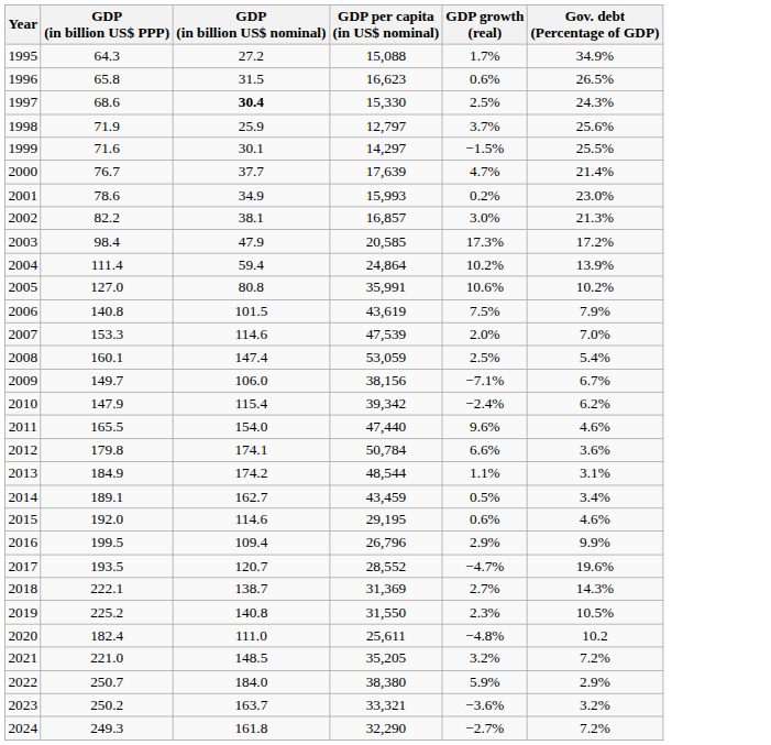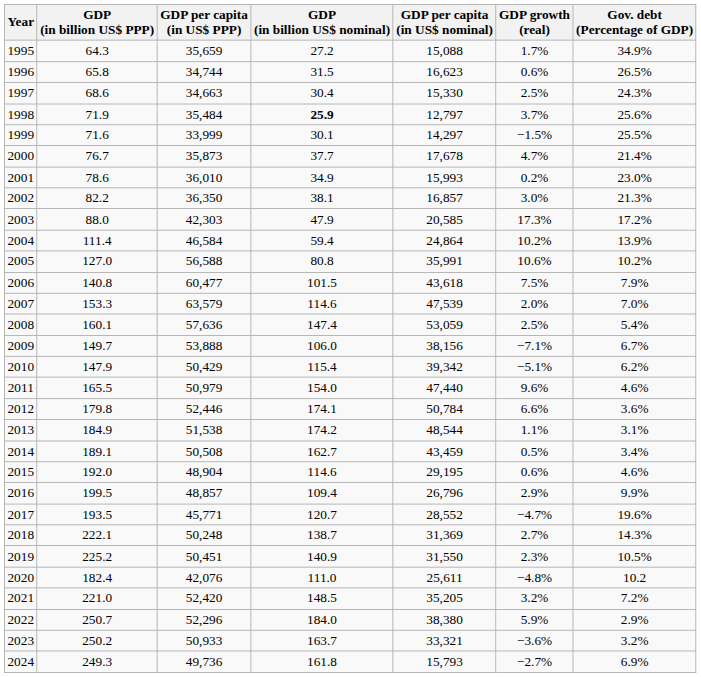 <table class="wikitable" style="text-align:center; vertical-align:middle;">
 <tr style="font-weight:bold;">
 <th>Year</th>
 <th>GDP<br>(in billion US$ PPP)</th>
+<th>GDP per capita<br>(in US$ PPP)</th>
 <th>GDP<br>(in billion US$ nominal)</th>
 <th>GDP per capita<br>(in US$ nominal)</th>
 <th>GDP growth<br>(real)</th>
 <th>Gov. debt<br>(Percentage of GDP)</th>
 </tr>
 <tr>
 <td>1995</td>
 <td>64.3</td>
+<td>35,659</td>
 <td>27.2</td>
 <td>15,088</td>
 <td>1.7%</td>
 <td>34.9%</td>
 </tr>
 <tr>
 <td>1996</td>
 <td>65.8</td>
+<td>34,744</td>
 <td>31.5</td>
 <td>16,623</td>
 <td>0.6%</td>
 <td>26.5%</td>
 </tr>
 <tr>
 <td>1997</td>
 <td>68.6</td>
-<td><strong>30.4</strong></td>
+<td>34,663</td>
+<td>30.4</td>
 <td>15,330</td>
 <td>2.5%</td>
 <td>24.3%</td>
 </tr>
 <tr>
 <td>1998</td>
 <td>71.9</td>
-<td>25.9</td>
+<td>35,484</td>
+<td><strong>25.9</strong></td>
 <td>12,797</td>
 <td>3.7%</td>
 <td>25.6%</td>
 </tr>
 <tr>
 <td>1999</td>
 <td>71.6</td>
+<td>33,999</td>
 <td>30.1</td>
 <td>14,297</td>
 <td>−1.5%</td>
 <td>25.5%</td>
 </tr>
 <tr>
 <td>2000</td>
 <td>76.7</td>
+<td>35,873</td>
 <td>37.7</td>
-<td>17,639</td>
+<td>17,678</td>
 <td>4.7%</td>
 <td>21.4%</td>
 </tr>
 <tr>
 <td>2001</td>
 <td>78.6</td>
+<td>36,010</td>
 <td>34.9</td>
 <td>15,993</td>
 <td>0.2%</td>
 <td>23.0%</td>
 </tr>
 <tr>
 <td>2002</td>
 <td>82.2</td>
+<td>36,350</td>
 <td>38.1</td>
 <td>16,857</td>
 <td>3.0%</td>
 <td>21.3%</td>
 </tr>
 <tr>
 <td>2003</td>
-<td>98.4</td>
+<td>88.0</td>
+<td>42,303</td>
 <td>47.9</td>
 <td>20,585</td>
 <td>17.3%</td>
 <td>17.2%</td>
 </tr>
 <tr>
 <td>2004</td>
 <td>111.4</td>
+<td>46,584</td>
 <td>59.4</td>
 <td>24,864</td>
 <td>10.2%</td>
 <td>13.9%</td>
 </tr>
 <tr>
 <td>2005</td>
 <td>127.0</td>
+<td>56,588</td>
 <td>80.8</td>
 <td>35,991</td>
 <td>10.6%</td>
 <td>10.2%</td>
 </tr>
 <tr>
 <td>2006</td>
 <td>140.8</td>
+<td>60,477</td>
 <td>101.5</td>
-<td>43,619</td>
+<td>43,618</td>
 <td>7.5%</td>
 <td>7.9%</td>
 </tr>
 <tr>
 <td>2007</td>
 <td>153.3</td>
+<td>63,579</td>
 <td>114.6</td>
 <td>47,539</td>
 <td>2.0%</td>
 <td>7.0%</td>
 </tr>
 <tr>
 <td>2008</td>
 <td>160.1</td>
+<td>57,636</td>
 <td>147.4</td>
 <td>53,059</td>
 <td>2.5%</td>
 <td>5.4%</td>
 </tr>
 <tr>
 <td>2009</td>
 <td>149.7</td>
+<td>53,888</td>
 <td>106.0</td>
 <td>38,156</td>
 <td>−7.1%</td>
 <td>6.7%</td>
 </tr>
 <tr>
 <td>2010</td>
 <td>147.9</td>
+<td>50,429</td>
 <td>115.4</td>
 <td>39,342</td>
-<td>−2.4%</td>
+<td>−5.1%</td>
 <td>6.2%</td>
 </tr>
 <tr>
 <td>2011</td>
 <td>165.5</td>
+<td>50,979</td>
 <td>154.0</td>
 <td>47,440</td>
 <td>9.6%</td>
 <td>4.6%</td>
 </tr>
 <tr>
 <td>2012</td>
 <td>179.8</td>
+<td>52,446</td>
 <td>174.1</td>
 <td>50,784</td>
 <td>6.6%</td>
 <td>3.6%</td>
 </tr>
 <tr>
 <td>2013</td>
 <td>184.9</td>
+<td>51,538</td>
 <td>174.2</td>
 <td>48,544</td>
 <td>1.1%</td>
 <td>3.1%</td>
 </tr>
 <tr>
 <td>2014</td>
 <td>189.1</td>
+<td>50,508</td>
 <td>162.7</td>
 <td>43,459</td>
 <td>0.5%</td>
 <td>3.4%</td>
 </tr>
 <tr>
 <td>2015</td>
 <td>192.0</td>
+<td>48,904</td>
 <td>114.6</td>
 <td>29,195</td>
 <td>0.6%</td>
 <td>4.6%</td>
 </tr>
 <tr>
 <td>2016</td>
 <td>199.5</td>
+<td>48,857</td>
 <td>109.4</td>
 <td>26,796</td>
 <td>2.9%</td>
 <td>9.9%</td>
 </tr>
 <tr>
 <td>2017</td>
 <td>193.5</td>
+<td>45,771</td>
 <td>120.7</td>
 <td>28,552</td>
 <td>−4.7%</td>
 <td>19.6%</td>
 </tr>
 <tr>
 <td>2018</td>
 <td>222.1</td>
+<td>50,248</td>
 <td>138.7</td>
 <td>31,369</td>
 <td>2.7%</td>
 <td>14.3%</td>
 </tr>
 <tr>
 <td>2019</td>
 <td>225.2</td>
-<td>140.8</td>
+<td>50,451</td>
+<td>140.9</td>
 <td>31,550</td>
 <td>2.3%</td>
 <td>10.5%</td>
 </tr>
 <tr>
 <td>2020</td>
 <td>182.4</td>
+<td>42,076</td>
 <td>111.0</td>
 <td>25,611</td>
 <td>−4.8%</td>
 <td>10.2</td>
 </tr>
 <tr>
 <td>2021</td>
 <td>221.0</td>
+<td>52,420</td>
 <td>148.5</td>
 <td>35,205</td>
 <td>3.2%</td>
 <td>7.2%</td>
 </tr>
 <tr>
 <td>2022</td>
 <td>250.7</td>
+<td>52,296</td>
 <td>184.0</td>
 <td>38,380</td>
 <td>5.9%</td>
 <td>2.9%</td>
 </tr>
 <tr>
 <td>2023</td>
 <td>250.2</td>
+<td>50,933</td>
 <td>163.7</td>
 <td>33,321</td>
 <td>−3.6%</td>
 <td>3.2%</td>
 </tr>
 <tr>
 <td>2024</td>
 <td>249.3</td>
+<td>49,736</td>
 <td>161.8</td>
-<td>32,290</td>
+<td>15,793</td>
 <td>−2.7%</td>
-<td>7.2%</td>
+<td>6.9%</td>
 </tr>
 </table>
